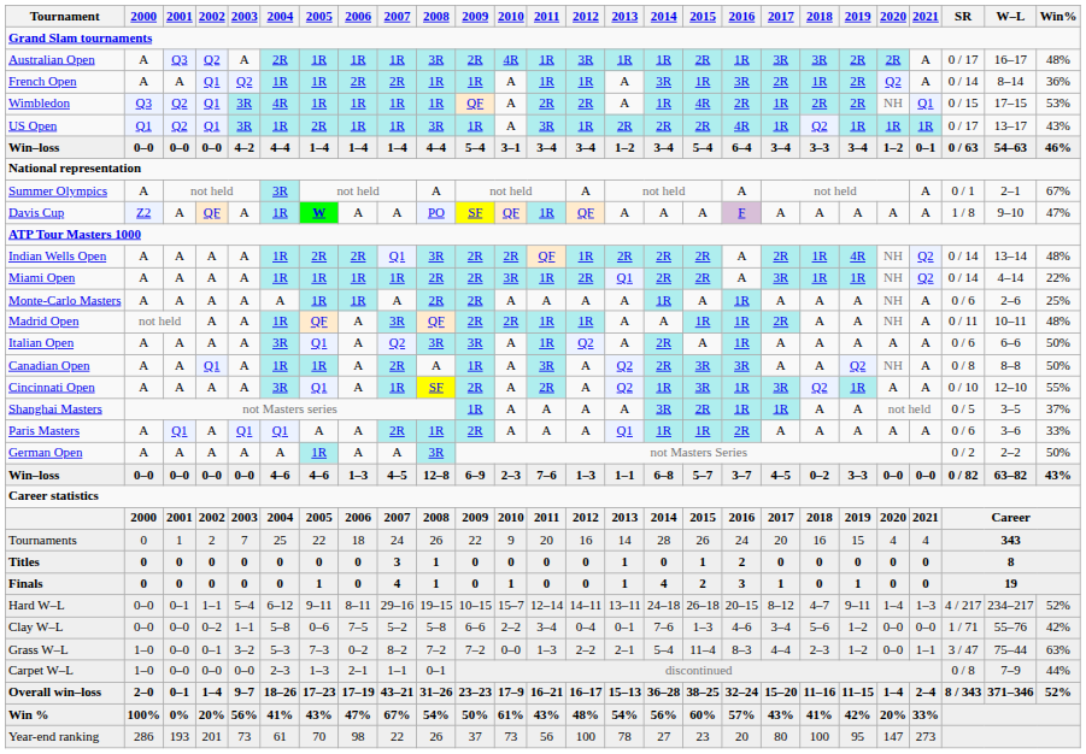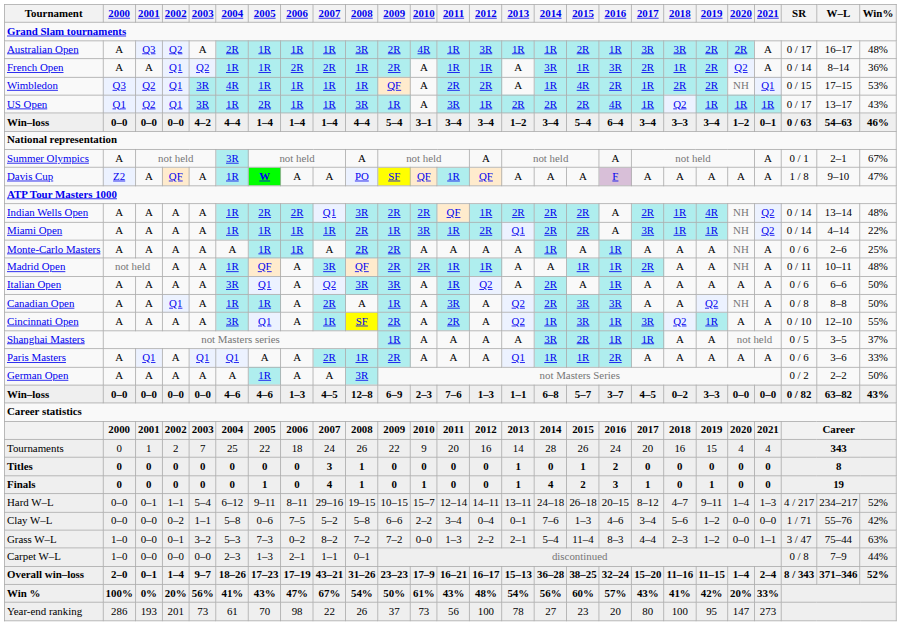 <table class="wikitable nowrap" style=text-align:center;font-size:84%>
 <tr>
 <th>Tournament</th>
 <th><a href='#'>2000</a></th>
 <th><a href='#'>2001</a></th>
 <th><a href='#'>2002</a></th>
 <th><a href='#'>2003</a></th>
 <th><a href='#'>2004</a></th>
 <th><a href='#'>2005</a></th>
 <th><a href='#'>2006</a></th>
 <th><a href='#'>2007</a></th>
 <th><a href='#'>2008</a></th>
 <th><a href='#'>2009</a></th>
 <th><a href='#'>2010</a></th>
 <th><a href='#'>2011</a></th>
 <th><a href='#'>2012</a></th>
 <th><a href='#'>2013</a></th>
 <th><a href='#'>2014</a></th>
 <th><a href='#'>2015</a></th>
 <th><a href='#'>2016</a></th>
 <th><a href='#'>2017</a></th>
 <th><a href='#'>2018</a></th>
 <th><a href='#'>2019</a></th>
 <th><a href='#'>2020</a></th>
 <th><a href='#'>2021</a></th>
 <th>SR</th>
 <th>W–L</th>
 <th>Win%</th>
 </tr>
 <tr>
 <td colspan="26" align="left"><strong><a href='#'>Grand Slam tournaments</a></strong></td>
 </tr>
 <tr>
 <td align=left><a href='#'>Australian Open</a></td>
 <td>A</td>
 <td bgcolor=ecf2ff><a href='#'>Q3</a></td>
 <td bgcolor=ecf2ff><a href='#'>Q2</a></td>
 <td>A</td>
 <td bgcolor=afeeee><a href='#'>2R</a></td>
 <td bgcolor=afeeee><a href='#'>1R</a></td>
 <td bgcolor=afeeee><a href='#'>1R</a></td>
 <td bgcolor=afeeee><a href='#'>1R</a></td>
 <td bgcolor=afeeee><a href='#'>3R</a></td>
 <td bgcolor=afeeee><a href='#'>2R</a></td>
 <td bgcolor=afeeee><a href='#'>4R</a></td>
 <td bgcolor=afeeee><a href='#'>1R</a></td>
 <td bgcolor=afeeee><a href='#'>3R</a></td>
 <td bgcolor=afeeee><a href='#'>1R</a></td>
 <td bgcolor=afeeee><a href='#'>1R</a></td>
 <td bgcolor=afeeee><a href='#'>2R</a></td>
 <td bgcolor=afeeee><a href='#'>1R</a></td>
 <td bgcolor=afeeee><a href='#'>3R</a></td>
 <td bgcolor=afeeee><a href='#'>3R</a></td>
 <td bgcolor=afeeee><a href='#'>2R</a></td>
 <td bgcolor=afeeee><a href='#'>2R</a></td>
 <td>A</td>
 <td>0 / 17</td>
 <td>16–17</td>
 <td>48%</td>
 </tr>
 <tr>
 <td align=left><a href='#'>French Open</a></td>
 <td>A</td>
 <td>A</td>
 <td bgcolor=ecf2ff><a href='#'>Q1</a></td>
 <td bgcolor=ecf2ff><a href='#'>Q2</a></td>
 <td bgcolor=afeeee><a href='#'>1R</a></td>
 <td bgcolor=afeeee><a href='#'>1R</a></td>
 <td bgcolor=afeeee><a href='#'>2R</a></td>
 <td bgcolor=afeeee><a href='#'>2R</a></td>
 <td bgcolor=afeeee><a href='#'>1R</a></td>
-<td bgcolor=afeeee><a href='#'>1R</a></td>
+<td bgcolor=afeeee><a href='#'>2R</a></td>
 <td>A</td>
 <td bgcolor=afeeee><a href='#'>1R</a></td>
 <td bgcolor=afeeee><a href='#'>1R</a></td>
 <td>A</td>
 <td bgcolor=afeeee><a href='#'>3R</a></td>
 <td bgcolor=afeeee><a href='#'>1R</a></td>
 <td bgcolor=afeeee><a href='#'>3R</a></td>
 <td bgcolor=afeeee><a href='#'>2R</a></td>
 <td bgcolor=afeeee><a href='#'>1R</a></td>
 <td bgcolor=afeeee><a href='#'>2R</a></td>
 <td bgcolor=ecf2ff><a href='#'>Q2</a></td>
 <td>A</td>
 <td>0 / 14</td>
 <td>8–14</td>
 <td>36%</td>
 </tr>
 <tr>
 <td align=left><a href='#'>Wimbledon</a></td>
 <td bgcolor=ecf2ff><a href='#'>Q3</a></td>
 <td bgcolor=ecf2ff><a href='#'>Q2</a></td>
 <td bgcolor=ecf2ff><a href='#'>Q1</a></td>
 <td bgcolor=afeeee><a href='#'>3R</a></td>
 <td bgcolor=afeeee><a href='#'>4R</a></td>
 <td bgcolor=afeeee><a href='#'>1R</a></td>
 <td bgcolor=afeeee><a href='#'>1R</a></td>
 <td bgcolor=afeeee><a href='#'>1R</a></td>
 <td bgcolor=afeeee><a href='#'>1R</a></td>
 <td bgcolor=ffebcd><a href='#'>QF</a></td>
 <td>A</td>
 <td bgcolor=afeeee><a href='#'>2R</a></td>
 <td bgcolor=afeeee><a href='#'>2R</a></td>
 <td>A</td>
 <td bgcolor=afeeee><a href='#'>1R</a></td>
 <td bgcolor=afeeee><a href='#'>4R</a></td>
 <td bgcolor=afeeee><a href='#'>2R</a></td>
 <td bgcolor=afeeee><a href='#'>1R</a></td>
 <td bgcolor=afeeee><a href='#'>2R</a></td>
 <td bgcolor=afeeee><a href='#'>2R</a></td>
 <td style=color:#767676>NH</td>
 <td bgcolor=ecf2ff><a href='#'>Q1</a></td>
 <td>0 / 15</td>
 <td>17–15</td>
 <td>53%</td>
 </tr>
 <tr>
 <td align=left><a href='#'>US Open</a></td>
 <td bgcolor=ecf2ff><a href='#'>Q1</a></td>
 <td bgcolor=ecf2ff><a href='#'>Q2</a></td>
 <td bgcolor=ecf2ff><a href='#'>Q1</a></td>
 <td bgcolor=afeeee><a href='#'>3R</a></td>
 <td bgcolor=afeeee><a href='#'>1R</a></td>
 <td bgcolor=afeeee><a href='#'>2R</a></td>
 <td bgcolor=afeeee><a href='#'>1R</a></td>
 <td bgcolor=afeeee><a href='#'>1R</a></td>
 <td bgcolor=afeeee><a href='#'>3R</a></td>
 <td bgcolor=afeeee><a href='#'>1R</a></td>
 <td>A</td>
 <td bgcolor=afeeee><a href='#'>3R</a></td>
 <td bgcolor=afeeee><a href='#'>1R</a></td>
 <td bgcolor=afeeee><a href='#'>2R</a></td>
 <td bgcolor=afeeee><a href='#'>2R</a></td>
 <td bgcolor=afeeee><a href='#'>2R</a></td>
 <td bgcolor=afeeee><a href='#'>4R</a></td>
 <td bgcolor=afeeee><a href='#'>1R</a></td>
 <td bgcolor=ecf2ff><a href='#'>Q2</a></td>
 <td bgcolor=afeeee><a href='#'>1R</a></td>
 <td bgcolor=afeeee><a href='#'>1R</a></td>
 <td bgcolor=afeeee><a href='#'>1R</a></td>
 <td>0 / 17</td>
 <td>13–17</td>
 <td>43%</td>
 </tr>
 <tr style=font-weight:bold;background:#efefef>
 <td style=text-align:left>Win–loss</td>
 <td>0–0</td>
 <td>0–0</td>
 <td>0–0</td>
 <td>4–2</td>
 <td>4–4</td>
 <td>1–4</td>
 <td>1–4</td>
 <td>1–4</td>
 <td>4–4</td>
 <td>5–4</td>
 <td>3–1</td>
 <td>3–4</td>
 <td>3–4</td>
 <td>1–2</td>
 <td>3–4</td>
 <td>5–4</td>
 <td>6–4</td>
 <td>3–4</td>
 <td>3–3</td>
 <td>3–4</td>
 <td>1–2</td>
 <td>0–1</td>
 <td>0 / 63</td>
 <td>54–63</td>
 <td>46%</td>
 </tr>
 <tr>
 <td colspan="26" align="left"><strong>National representation</strong></td>
 </tr>
 <tr>
 <td align=left><a href='#'>Summer Olympics</a></td>
 <td>A</td>
 <td colspan=3 style=color:#767676>not held</td>
 <td bgcolor=afeeee><a href='#'>3R</a></td>
 <td colspan=3 style=color:#767676>not held</td>
 <td>A</td>
 <td colspan=3 style=color:#767676>not held</td>
 <td>A</td>
 <td colspan=3 style=color:#767676>not held</td>
 <td>A</td>
 <td colspan=4 style=color:#767676>not held</td>
 <td>A</td>
 <td>0 / 1</td>
 <td>2–1</td>
 <td>67%</td>
 </tr>
 <tr>
 <td align=left><a href='#'>Davis Cup</a></td>
 <td bgcolor=ecf2ff><a href='#'>Z2</a></td>
 <td>A</td>
 <td bgcolor=ffebcd><a href='#'>QF</a></td>
 <td>A</td>
 <td bgcolor=afeeee><a href='#'>1R</a></td>
 <td bgcolor=lime><a href='#'><strong>W</strong></a></td>
 <td>A</td>
 <td>A</td>
 <td bgcolor=ecf2ff><a href='#'>PO</a></td>
 <td bgcolor=yellow><a href='#'>SF</a></td>
 <td bgcolor=ffebcd><a href='#'>QF</a></td>
 <td bgcolor=afeeee><a href='#'>1R</a></td>
 <td bgcolor=ffebcd><a href='#'>QF</a></td>
 <td>A</td>
 <td>A</td>
 <td>A</td>
 <td bgcolor=thistle><a href='#'>F</a></td>
 <td>A</td>
 <td>A</td>
 <td>A</td>
 <td>A</td>
 <td>A</td>
 <td>1 / 8</td>
 <td>9–10</td>
 <td>47%</td>
 </tr>
 <tr>
 <td colspan="26" align="left"><strong><a href='#'>ATP Tour Masters 1000</a></strong></td>
 </tr>
 <tr>
 <td align=left><a href='#'>Indian Wells Open</a></td>
 <td>A</td>
 <td>A</td>
 <td>A</td>
 <td>A</td>
 <td bgcolor=afeeee><a href='#'>1R</a></td>
 <td bgcolor=afeeee><a href='#'>2R</a></td>
 <td bgcolor=afeeee><a href='#'>2R</a></td>
 <td bgcolor=ecf2ff><a href='#'>Q1</a></td>
 <td bgcolor=afeeee><a href='#'>3R</a></td>
 <td bgcolor=afeeee><a href='#'>2R</a></td>
 <td bgcolor=afeeee><a href='#'>2R</a></td>
 <td bgcolor=ffebcd><a href='#'>QF</a></td>
 <td bgcolor=afeeee><a href='#'>1R</a></td>
 <td bgcolor=afeeee><a href='#'>2R</a></td>
 <td bgcolor=afeeee><a href='#'>2R</a></td>
 <td bgcolor=afeeee><a href='#'>2R</a></td>
 <td>A</td>
 <td bgcolor=afeeee><a href='#'>2R</a></td>
 <td bgcolor=afeeee><a href='#'>1R</a></td>
 <td bgcolor=afeeee><a href='#'>4R</a></td>
 <td style=color:#767676>NH</td>
 <td bgcolor=ecf2ff><a href='#'>Q2</a></td>
 <td>0 / 14</td>
 <td>13–14</td>
 <td>48%</td>
 </tr>
 <tr>
 <td align=left><a href='#'>Miami Open</a></td>
 <td>A</td>
 <td>A</td>
 <td>A</td>
 <td>A</td>
 <td bgcolor=afeeee><a href='#'>1R</a></td>
 <td bgcolor=afeeee><a href='#'>1R</a></td>
 <td bgcolor=afeeee><a href='#'>1R</a></td>
 <td bgcolor=afeeee><a href='#'>1R</a></td>
 <td bgcolor=afeeee><a href='#'>2R</a></td>
-<td bgcolor=afeeee><a href='#'>2R</a></td>
+<td bgcolor=afeeee><a href='#'>1R</a></td>
 <td bgcolor=afeeee><a href='#'>3R</a></td>
 <td bgcolor=afeeee><a href='#'>1R</a></td>
 <td bgcolor=afeeee><a href='#'>2R</a></td>
 <td bgcolor=ecf2ff><a href='#'>Q1</a></td>
 <td bgcolor=afeeee><a href='#'>2R</a></td>
 <td bgcolor=afeeee><a href='#'>2R</a></td>
 <td>A</td>
 <td bgcolor=afeeee><a href='#'>3R</a></td>
 <td bgcolor=afeeee><a href='#'>1R</a></td>
 <td bgcolor=afeeee><a href='#'>1R</a></td>
 <td style=color:#767676>NH</td>
 <td bgcolor=ecf2ff><a href='#'>Q2</a></td>
 <td>0 / 14</td>
 <td>4–14</td>
 <td>22%</td>
 </tr>
 <tr>
 <td align=left><a href='#'>Monte-Carlo Masters</a></td>
 <td>A</td>
 <td>A</td>
 <td>A</td>
 <td>A</td>
 <td>A</td>
 <td bgcolor=afeeee><a href='#'>1R</a></td>
 <td bgcolor=afeeee><a href='#'>1R</a></td>
 <td>A</td>
 <td bgcolor=afeeee><a href='#'>2R</a></td>
 <td bgcolor=afeeee><a href='#'>2R</a></td>
 <td>A</td>
 <td>A</td>
 <td>A</td>
 <td>A</td>
 <td bgcolor=afeeee><a href='#'>1R</a></td>
 <td>A</td>
 <td bgcolor=afeeee><a href='#'>1R</a></td>
 <td>A</td>
 <td>A</td>
 <td>A</td>
 <td style=color:#767676>NH</td>
 <td>A</td>
 <td>0 / 6</td>
 <td>2–6</td>
 <td>25%</td>
 </tr>
 <tr>
 <td align=left><a href='#'>Madrid Open</a></td>
 <td colspan=2 style=color:#767676>not held</td>
 <td>A</td>
 <td>A</td>
 <td bgcolor=afeeee><a href='#'>1R</a></td>
 <td bgcolor=ffebcd><a href='#'>QF</a></td>
 <td>A</td>
 <td bgcolor=afeeee><a href='#'>3R</a></td>
 <td bgcolor=ffebcd><a href='#'>QF</a></td>
 <td bgcolor=afeeee><a href='#'>2R</a></td>
 <td bgcolor=afeeee><a href='#'>2R</a></td>
 <td bgcolor=afeeee><a href='#'>1R</a></td>
 <td bgcolor=afeeee><a href='#'>1R</a></td>
 <td>A</td>
 <td>A</td>
 <td bgcolor=afeeee><a href='#'>1R</a></td>
 <td bgcolor=afeeee><a href='#'>1R</a></td>
 <td bgcolor=afeeee><a href='#'>2R</a></td>
 <td>A</td>
 <td>A</td>
 <td style=color:#767676>NH</td>
 <td>A</td>
 <td>0 / 11</td>
 <td>10–11</td>
 <td>48%</td>
 </tr>
 <tr>
 <td align=left><a href='#'>Italian Open</a></td>
 <td>A</td>
 <td>A</td>
 <td>A</td>
 <td>A</td>
 <td bgcolor=afeeee><a href='#'>3R</a></td>
 <td bgcolor=ecf2ff><a href='#'>Q1</a></td>
 <td>A</td>
 <td bgcolor=ecf2ff><a href='#'>Q2</a></td>
 <td bgcolor=afeeee><a href='#'>3R</a></td>
 <td bgcolor=afeeee><a href='#'>3R</a></td>
 <td>A</td>
 <td bgcolor=afeeee><a href='#'>1R</a></td>
 <td bgcolor=ecf2ff><a href='#'>Q2</a></td>
 <td>A</td>
 <td bgcolor=afeeee><a href='#'>2R</a></td>
 <td>A</td>
 <td bgcolor=afeeee><a href='#'>1R</a></td>
 <td>A</td>
 <td>A</td>
 <td>A</td>
 <td>A</td>
 <td>A</td>
 <td>0 / 6</td>
 <td>6–6</td>
 <td>50%</td>
 </tr>
 <tr>
 <td align=left><a href='#'>Canadian Open</a></td>
 <td>A</td>
 <td>A</td>
 <td bgcolor=ecf2ff><a href='#'>Q1</a></td>
 <td>A</td>
 <td bgcolor=afeeee><a href='#'>1R</a></td>
 <td bgcolor=afeeee><a href='#'>1R</a></td>
 <td>A</td>
 <td bgcolor=afeeee><a href='#'>2R</a></td>
 <td>A</td>
 <td bgcolor=afeeee><a href='#'>1R</a></td>
 <td>A</td>
 <td bgcolor=afeeee><a href='#'>3R</a></td>
 <td>A</td>
 <td bgcolor=ecf2ff><a href='#'>Q2</a></td>
 <td bgcolor=afeeee><a href='#'>2R</a></td>
 <td bgcolor=afeeee><a href='#'>3R</a></td>
 <td bgcolor=afeeee><a href='#'>3R</a></td>
 <td>A</td>
 <td>A</td>
 <td bgcolor=ecf2ff><a href='#'>Q2</a></td>
 <td style=color:#767676>NH</td>
 <td>A</td>
 <td>0 / 8</td>
 <td>8–8</td>
 <td>50%</td>
 </tr>
 <tr>
 <td align=left><a href='#'>Cincinnati Open</a></td>
 <td>A</td>
 <td>A</td>
 <td>A</td>
 <td>A</td>
 <td bgcolor=afeeee><a href='#'>3R</a></td>
 <td bgcolor=ecf2ff><a href='#'>Q1</a></td>
 <td>A</td>
 <td bgcolor=afeeee><a href='#'>1R</a></td>
 <td bgcolor=yellow><a href='#'>SF</a></td>
 <td bgcolor=afeeee><a href='#'>2R</a></td>
 <td>A</td>
 <td bgcolor=afeeee><a href='#'>2R</a></td>
 <td>A</td>
 <td bgcolor=ecf2ff><a href='#'>Q2</a></td>
 <td bgcolor=afeeee><a href='#'>1R</a></td>
 <td bgcolor=afeeee><a href='#'>3R</a></td>
 <td bgcolor=afeeee><a href='#'>1R</a></td>
 <td bgcolor=afeeee><a href='#'>3R</a></td>
 <td bgcolor=ecf2ff><a href='#'>Q2</a></td>
 <td bgcolor=afeeee><a href='#'>1R</a></td>
 <td>A</td>
 <td>A</td>
 <td>0 / 10</td>
 <td>12–10</td>
 <td>55%</td>
 </tr>
 <tr>
 <td align=left><a href='#'>Shanghai Masters</a></td>
 <td colspan=9 style=color:#767676>not Masters series</td>
 <td bgcolor=afeeee><a href='#'>1R</a></td>
 <td>A</td>
 <td>A</td>
 <td>A</td>
 <td>A</td>
 <td bgcolor=afeeee><a href='#'>3R</a></td>
 <td bgcolor=afeeee><a href='#'>2R</a></td>
 <td bgcolor=afeeee><a href='#'>1R</a></td>
 <td bgcolor=afeeee><a href='#'>1R</a></td>
 <td>A</td>
 <td>A</td>
 <td colspan=2 style=color:#767676>not held</td>
 <td>0 / 5</td>
 <td>3–5</td>
 <td>37%</td>
 </tr>
 <tr>
 <td align=left><a href='#'>Paris Masters</a></td>
 <td>A</td>
 <td bgcolor=ecf2ff><a href='#'>Q1</a></td>
 <td>A</td>
 <td bgcolor=ecf2ff><a href='#'>Q1</a></td>
 <td bgcolor=ecf2ff><a href='#'>Q1</a></td>
 <td>A</td>
 <td>A</td>
 <td bgcolor=afeeee><a href='#'>2R</a></td>
 <td bgcolor=afeeee><a href='#'>1R</a></td>
 <td bgcolor=afeeee><a href='#'>2R</a></td>
 <td>A</td>
 <td>A</td>
 <td>A</td>
 <td bgcolor=ecf2ff><a href='#'>Q1</a></td>
 <td bgcolor=afeeee><a href='#'>1R</a></td>
 <td bgcolor=afeeee><a href='#'>1R</a></td>
 <td bgcolor=afeeee><a href='#'>2R</a></td>
 <td>A</td>
 <td>A</td>
 <td>A</td>
 <td>A</td>
 <td>A</td>
 <td>0 / 6</td>
 <td>3–6</td>
 <td>33%</td>
 </tr>
 <tr>
 <td align=left><a href='#'>German Open</a></td>
 <td>A</td>
 <td>A</td>
 <td>A</td>
 <td>A</td>
 <td>A</td>
 <td bgcolor=afeeee><a href='#'>1R</a></td>
 <td>A</td>
 <td>A</td>
 <td bgcolor=afeeee><a href='#'>3R</a></td>
 <td colspan=13 style="color:#767676">not Masters Series</td>
 <td>0 / 2</td>
 <td>2–2</td>
 <td>50%</td>
 </tr>
 <tr style=font-weight:bold;background:#efefef>
 <td style=text-align:left>Win–loss</td>
 <td>0–0</td>
 <td>0–0</td>
 <td>0–0</td>
 <td>0–0</td>
 <td>4–6</td>
 <td>4–6</td>
 <td>1–3</td>
 <td>4–5</td>
 <td>12–8</td>
 <td>6–9</td>
 <td>2–3</td>
 <td>7–6</td>
 <td>1–3</td>
 <td>1–1</td>
 <td>6–8</td>
 <td>5–7</td>
 <td>3–7</td>
 <td>4–5</td>
 <td>0–2</td>
 <td>3–3</td>
 <td>0–0</td>
 <td>0–0</td>
 <td>0 / 82</td>
 <td>63–82</td>
 <td>43%</td>
 </tr>
 <tr>
 <td colspan="26" align="left"><strong>Career statistics</strong></td>
 </tr>
 <tr>
 <th></th>
 <th>2000</th>
 <th>2001</th>
 <th>2002</th>
 <th>2003</th>
 <th>2004</th>
 <th>2005</th>
 <th>2006</th>
 <th>2007</th>
 <th>2008</th>
 <th>2009</th>
 <th>2010</th>
 <th>2011</th>
 <th>2012</th>
 <th>2013</th>
 <th>2014</th>
 <th>2015</th>
 <th>2016</th>
 <th>2017</th>
 <th>2018</th>
 <th>2019</th>
 <th>2020</th>
 <th>2021</th>
 <th colspan="3">Career</th>
 </tr>
 <tr bgcolor=efefef>
 <td align=left>Tournaments</td>
 <td>0</td>
 <td>1</td>
 <td>2</td>
 <td>7</td>
 <td>25</td>
 <td>22</td>
 <td>18</td>
 <td>24</td>
 <td>26</td>
 <td>22</td>
 <td>9</td>
 <td>20</td>
 <td>16</td>
 <td>14</td>
 <td>28</td>
 <td>26</td>
 <td>24</td>
 <td>20</td>
 <td>16</td>
 <td>15</td>
 <td>4</td>
 <td>4</td>
 <td colspan=3><strong>343</strong></td>
 </tr>
 <tr style=font-weight:bold;background:#efefef>
 <td style=text-align:left>Titles</td>
 <td>0</td>
 <td>0</td>
 <td>0</td>
 <td>0</td>
 <td>0</td>
 <td>0</td>
 <td>0</td>
 <td>3</td>
 <td>1</td>
 <td>0</td>
 <td>0</td>
 <td>0</td>
 <td>0</td>
 <td>1</td>
 <td>0</td>
 <td>1</td>
 <td>2</td>
 <td>0</td>
 <td>0</td>
 <td>0</td>
 <td>0</td>
 <td>0</td>
 <td colspan=3>8</td>
 </tr>
 <tr style=font-weight:bold;background:#efefef>
 <td style=text-align:left>Finals</td>
 <td>0</td>
 <td>0</td>
 <td>0</td>
 <td>0</td>
 <td>0</td>
 <td>1</td>
 <td>0</td>
 <td>4</td>
 <td>1</td>
 <td>0</td>
 <td>1</td>
 <td>0</td>
 <td>0</td>
 <td>1</td>
 <td>4</td>
 <td>2</td>
 <td>3</td>
 <td>1</td>
 <td>0</td>
 <td>1</td>
 <td>0</td>
 <td>0</td>
 <td colspan=3>19</td>
 </tr>
 <tr bgcolor=efefef>
 <td align=left>Hard W–L</td>
 <td>0–0</td>
 <td>0–1</td>
 <td>1–1</td>
 <td>5–4</td>
 <td>6–12</td>
 <td>9–11</td>
 <td>8–11</td>
 <td>29–16</td>
 <td>19–15</td>
 <td>10–15</td>
 <td>15–7</td>
 <td>12–14</td>
 <td>14–11</td>
 <td>13–11</td>
 <td>24–18</td>
 <td>26–18</td>
 <td>20–15</td>
 <td>8–12</td>
 <td>4–7</td>
 <td>9–11</td>
 <td>1–4</td>
 <td>1–3</td>
 <td>4 / 217</td>
 <td>234–217</td>
 <td>52%</td>
 </tr>
 <tr bgcolor=efefef>
 <td align=left>Clay W–L</td>
 <td>0–0</td>
 <td>0–0</td>
 <td>0–2</td>
 <td>1–1</td>
 <td>5–8</td>
 <td>0–6</td>
 <td>7–5</td>
 <td>5–2</td>
 <td>5–8</td>
 <td>6–6</td>
 <td>2–2</td>
 <td>3–4</td>
 <td>0–4</td>
 <td>0–1</td>
 <td>7–6</td>
 <td>1–3</td>
 <td>4–6</td>
 <td>3–4</td>
 <td>5–6</td>
 <td>1–2</td>
 <td>0–0</td>
 <td>0–0</td>
 <td>1 / 71</td>
 <td>55–76</td>
 <td>42%</td>
 </tr>
 <tr bgcolor=efefef>
 <td align=left>Grass W–L</td>
 <td>1–0</td>
 <td>0–0</td>
 <td>0–1</td>
 <td>3–2</td>
 <td>5–3</td>
 <td>7–3</td>
 <td>0–2</td>
 <td>8–2</td>
 <td>7–2</td>
 <td>7–2</td>
 <td>0–0</td>
 <td>1–3</td>
 <td>2–2</td>
 <td>2–1</td>
 <td>5–4</td>
 <td>11–4</td>
 <td>8–3</td>
 <td>4–4</td>
 <td>2–3</td>
 <td>1–2</td>
 <td>0–0</td>
 <td>1–1</td>
 <td>3 / 47</td>
 <td>75–44</td>
 <td>63%</td>
 </tr>
 <tr bgcolor=efefef>
 <td align=left>Carpet W–L</td>
 <td>1–0</td>
 <td>0–0</td>
 <td>0–0</td>
 <td>0–0</td>
 <td>2–3</td>
 <td>1–3</td>
 <td>2–1</td>
 <td>1–1</td>
 <td>0–1</td>
 <td colspan=13 style="color:#767676">discontinued</td>
 <td>0 / 8</td>
 <td>7–9</td>
 <td>44%</td>
 </tr>
 <tr style=font-weight:bold;background:#efefef>
 <td style=text-align:left>Overall win–loss</td>
 <td>2–0</td>
 <td>0–1</td>
 <td>1–4</td>
 <td>9–7</td>
 <td>18–26</td>
 <td>17–23</td>
 <td>17–19</td>
 <td>43–21</td>
 <td>31–26</td>
 <td>23–23</td>
 <td>17–9</td>
 <td>16–21</td>
 <td>16–17</td>
 <td>15–13</td>
 <td>36–28</td>
 <td>38–25</td>
 <td>32–24</td>
 <td>15–20</td>
 <td>11–16</td>
 <td>11–15</td>
 <td>1–4</td>
 <td>2–4</td>
 <td>8 / 343</td>
 <td>371–346</td>
 <td>52%</td>
 </tr>
 <tr style=font-weight:bold;background:#efefef>
 <td align=left>Win %</td>
 <td>100%</td>
 <td>0%</td>
 <td>20%</td>
 <td>56%</td>
 <td>41%</td>
 <td>43%</td>
 <td>47%</td>
 <td>67%</td>
 <td>54%</td>
 <td>50%</td>
 <td>61%</td>
 <td>43%</td>
 <td>48%</td>
 <td>54%</td>
 <td>56%</td>
 <td>60%</td>
 <td>57%</td>
 <td>43%</td>
 <td>41%</td>
 <td>42%</td>
 <td>20%</td>
 <td>33%</td>
 <td colspan=3></td>
 </tr>
 <tr bgcolor=efefef>
 <td align=left>Year-end ranking</td>
 <td>286</td>
 <td>193</td>
 <td>201</td>
 <td>73</td>
 <td>61</td>
 <td>70</td>
 <td>98</td>
 <td>22</td>
 <td>26</td>
 <td>37</td>
 <td>73</td>
 <td>56</td>
 <td>100</td>
 <td>78</td>
 <td>27</td>
 <td>23</td>
 <td>20</td>
 <td>80</td>
 <td>100</td>
 <td>95</td>
 <td>147</td>
 <td>273</td>
 <td colspan=3></td>
 </tr>
 </table>
